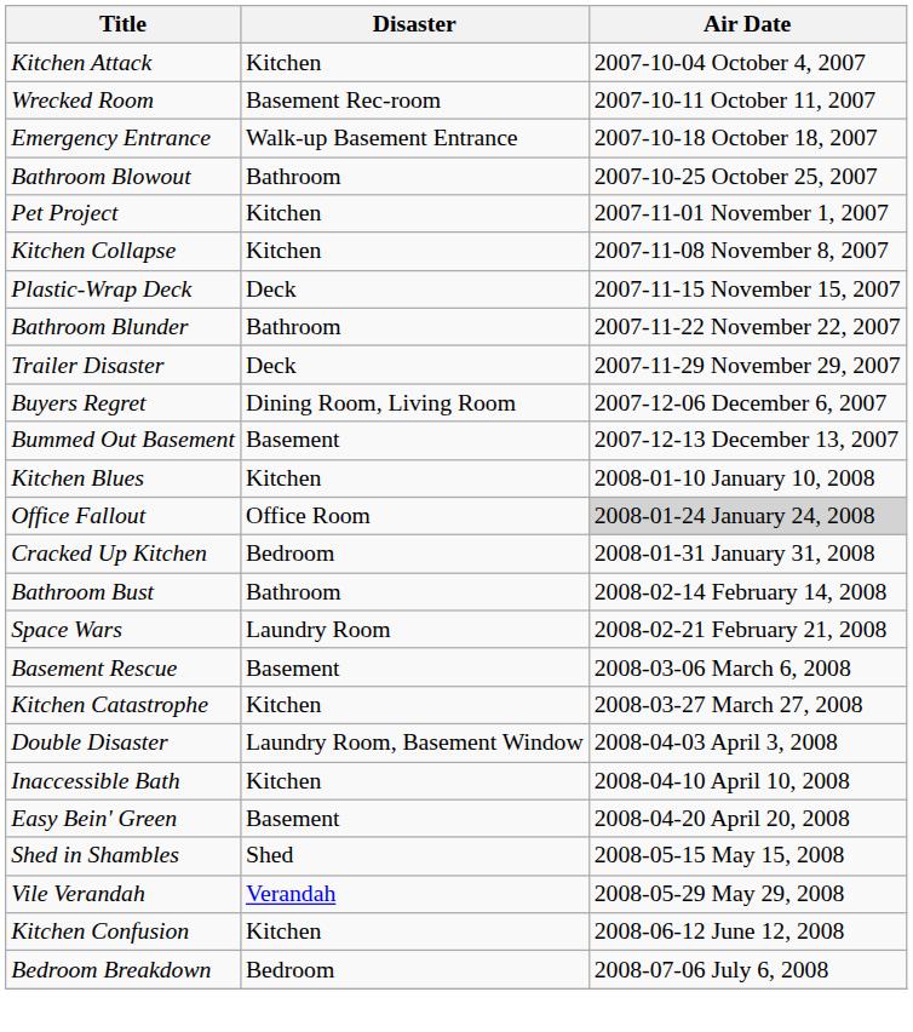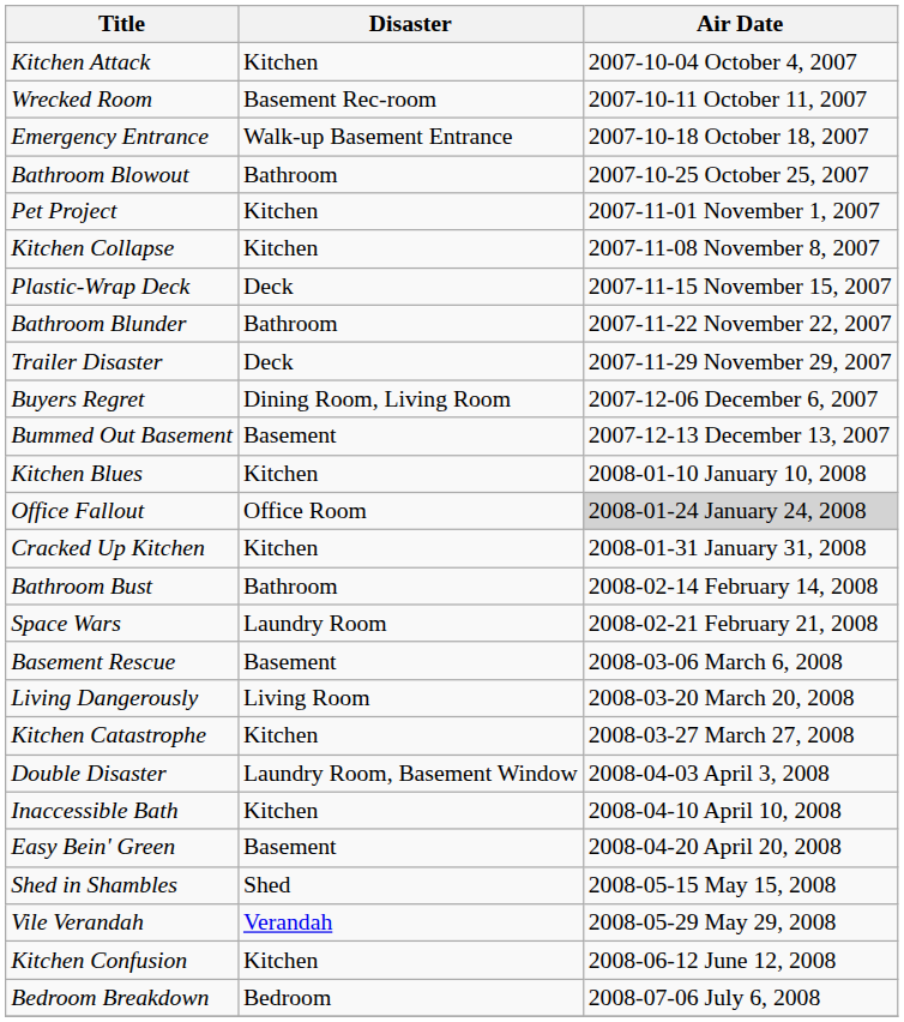 <table class="wikitable sortable">
 <tr>
 <th>Title</th>
 <th>Disaster</th>
 <th>Air Date</th>
 </tr>
 <tr>
 <td><em>Kitchen Attack</em></td>
 <td>Kitchen</td>
 <td><span>2007-10-04</span> October 4, 2007</td>
 </tr>
 <tr>
 <td><em>Wrecked Room</em></td>
 <td>Basement Rec-room</td>
 <td><span>2007-10-11</span> October 11, 2007</td>
 </tr>
 <tr>
 <td><em>Emergency Entrance</em></td>
 <td>Walk-up Basement Entrance</td>
 <td><span>2007-10-18</span> October 18, 2007</td>
 </tr>
 <tr>
 <td><em>Bathroom Blowout</em></td>
 <td>Bathroom</td>
 <td><span>2007-10-25</span> October 25, 2007</td>
 </tr>
 <tr>
 <td><em>Pet Project</em></td>
 <td>Kitchen</td>
 <td><span>2007-11-01</span> November 1, 2007</td>
 </tr>
 <tr>
 <td><em>Kitchen Collapse</em></td>
 <td>Kitchen</td>
 <td><span>2007-11-08</span> November 8, 2007</td>
 </tr>
 <tr>
 <td><em>Plastic-Wrap Deck</em></td>
 <td>Deck</td>
 <td><span>2007-11-15</span> November 15, 2007</td>
 </tr>
 <tr>
 <td><em>Bathroom Blunder</em></td>
 <td>Bathroom</td>
 <td><span>2007-11-22</span> November 22, 2007</td>
 </tr>
 <tr>
 <td><em>Trailer Disaster</em></td>
 <td>Deck</td>
 <td><span>2007-11-29</span> November 29, 2007</td>
 </tr>
 <tr>
 <td><em>Buyers Regret</em></td>
 <td>Dining Room, Living Room</td>
 <td><span>2007-12-06</span> December 6, 2007</td>
 </tr>
 <tr>
 <td><em>Bummed Out Basement</em></td>
 <td>Basement</td>
 <td><span>2007-12-13</span> December 13, 2007</td>
 </tr>
 <tr>
 <td><em>Kitchen Blues</em></td>
 <td>Kitchen</td>
 <td><span>2008-01-10</span> January 10, 2008</td>
 </tr>
 <tr>
 <td><em>Office Fallout</em></td>
 <td>Office Room</td>
 <td style="background: lightgrey;"><span>2008-01-24</span> January 24, 2008</td>
 </tr>
 <tr>
 <td><em>Cracked Up Kitchen</em></td>
-<td>Bedroom</td>
+<td>Kitchen</td>
 <td><span>2008-01-31</span> January 31, 2008</td>
 </tr>
 <tr>
 <td><em>Bathroom Bust</em></td>
 <td>Bathroom</td>
 <td><span>2008-02-14</span> February 14, 2008</td>
 </tr>
 <tr>
 <td><em>Space Wars</em></td>
 <td>Laundry Room</td>
 <td><span>2008-02-21</span> February 21, 2008</td>
 </tr>
 <tr>
 <td><em>Basement Rescue</em></td>
 <td>Basement</td>
 <td><span>2008-03-06</span> March 6, 2008</td>
+</tr>
+<tr>
+<td><em>Living Dangerously</em></td>
+<td>Living Room</td>
+<td><span>2008-03-20</span> March 20, 2008</td>
 </tr>
 <tr>
 <td><em>Kitchen Catastrophe</em></td>
 <td>Kitchen</td>
 <td><span>2008-03-27</span> March 27, 2008</td>
 </tr>
 <tr>
 <td><em>Double Disaster</em></td>
 <td>Laundry Room, Basement Window</td>
 <td><span>2008-04-03</span> April 3, 2008</td>
 </tr>
 <tr>
 <td><em>Inaccessible Bath</em></td>
 <td>Kitchen</td>
 <td><span>2008-04-10</span> April 10, 2008</td>
 </tr>
 <tr>
 <td><em>Easy Bein' Green</em></td>
 <td>Basement</td>
 <td><span>2008-04-20</span> April 20, 2008</td>
 </tr>
 <tr>
 <td><em>Shed in Shambles</em></td>
 <td>Shed</td>
 <td><span>2008-05-15</span> May 15, 2008</td>
 </tr>
 <tr>
 <td><em>Vile Verandah</em></td>
 <td><a href='#'>Verandah</a></td>
 <td><span>2008-05-29</span> May 29, 2008</td>
 </tr>
 <tr>
 <td><em>Kitchen Confusion</em></td>
 <td>Kitchen</td>
 <td><span>2008-06-12</span> June 12, 2008</td>
 </tr>
 <tr>
 <td><em>Bedroom Breakdown</em></td>
 <td>Bedroom</td>
 <td><span>2008-07-06</span> July 6, 2008</td>
 </tr>
 <tr>
 </tr>
 </table>
